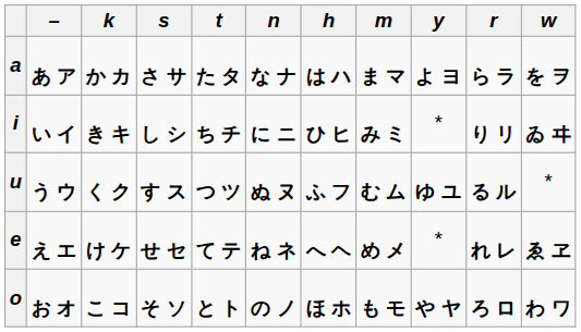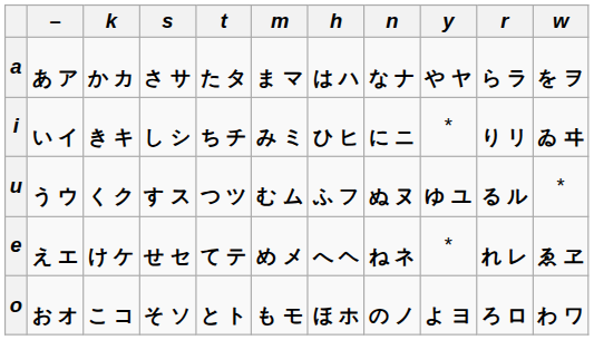 <table class="wikitable">
 <tr>
 <th></th>
 <th title="single vowels">–</th>
 <th><em>k</em></th>
 <th><em>s</em></th>
 <th><em>t</em></th>
+<th><em>m</em></th>
+<th><em>h</em></th>
 <th><em>n</em></th>
-<th><em>h</em></th>
-<th><em>m</em></th>
 <th><em>y</em></th>
 <th><em>r</em></th>
 <th><em>w</em></th>
 </tr>
 <tr style="font-size:1em" align="center">
 <th style="font-size:1em"><em>a</em></th>
 <td> <br><strong>あ ア</strong></td>
 <td> <br><strong>か カ</strong></td>
 <td> <br><strong>さ サ</strong></td>
 <td> <br><strong>た タ</strong></td>
+<td> <br><strong>ま マ</strong></td>
+<td><br><strong>は ハ</strong></td>
 <td> <br><strong>な ナ</strong></td>
-<td><br><strong>は ハ</strong></td>
-<td> <br><strong>ま マ</strong></td>
-<td> <br><strong>よ ヨ</strong></td>
+<td> <br><strong>や ヤ</strong></td>
 <td> <br><strong>ら ラ</strong></td>
 <td> <br><strong>を ヲ</strong></td>
 </tr>
 <tr style="font-size:1em" align="center">
 <th style="font-size:1em"><em>i</em></th>
 <td> <br><strong>い イ</strong></td>
 <td> <br><strong>き キ</strong></td>
 <td> <br><strong>し シ</strong></td>
 <td> <br><strong>ち チ</strong></td>
+<td> <br><strong>み ミ</strong></td>
+<td> <br><strong>ひ ヒ</strong></td>
 <td><br><strong>に ニ</strong></td>
-<td> <br><strong>ひ ヒ</strong></td>
-<td> <br><strong>み ミ</strong></td>
 <td>*</td>
 <td><br><strong>り リ</strong></td>
 <td> <br><strong>ゐ ヰ</strong></td>
 </tr>
 <tr style="font-size:1em" align="center">
 <th style="font-size:1em"><em>u</em></th>
 <td> <br><strong>う ウ</strong></td>
 <td><br><strong>く ク</strong></td>
 <td>  <br><strong>す ス</strong></td>
 <td> <br><strong>つ ツ</strong></td>
+<td> <br><strong>む ム</strong></td>
+<td><br><strong>ふ フ</strong></td>
 <td> <br><strong>ぬ ヌ</strong></td>
-<td><br><strong>ふ フ</strong></td>
-<td> <br><strong>む ム</strong></td>
 <td> <br><strong>ゆ ユ</strong></td>
 <td> <br><strong>る ル</strong></td>
 <td>*</td>
 </tr>
 <tr style="font-size:1em" align="center">
 <th style="font-size:1em"><em>e</em></th>
 <td>  <br><strong>え エ</strong></td>
 <td> <br><strong>け ケ</strong></td>
 <td> <br><strong>せ セ</strong></td>
 <td> <br><strong>て テ</strong></td>
+<td> <br><strong>め メ</strong></td>
+<td><br><strong>へ ヘ</strong></td>
 <td>  <br><strong>ね ネ</strong></td>
-<td><br><strong>へ ヘ</strong></td>
-<td> <br><strong>め メ</strong></td>
 <td>*</td>
 <td><br><strong>れ レ</strong></td>
 <td>  <br><strong>ゑ ヱ</strong></td>
 </tr>
 <tr style="font-size:1em" align="center">
 <th style="font-size:1em"><em>o</em></th>
 <td>  <br><strong>お オ</strong></td>
 <td> <br><strong>こ コ</strong></td>
 <td> <br><strong>そ ソ</strong></td>
 <td> <br><strong>と ト</strong></td>
+<td> <br><strong>も モ</strong></td>
+<td>  <br><strong>ほ ホ</strong></td>
 <td><br><strong>の ノ</strong></td>
-<td>  <br><strong>ほ ホ</strong></td>
-<td> <br><strong>も モ</strong></td>
-<td> <br><strong>や ヤ</strong></td>
+<td> <br><strong>よ ヨ</strong></td>
 <td> <br><strong>ろ ロ</strong></td>
 <td> <br><strong>わ ワ</strong></td>
 </tr>
 </table>
